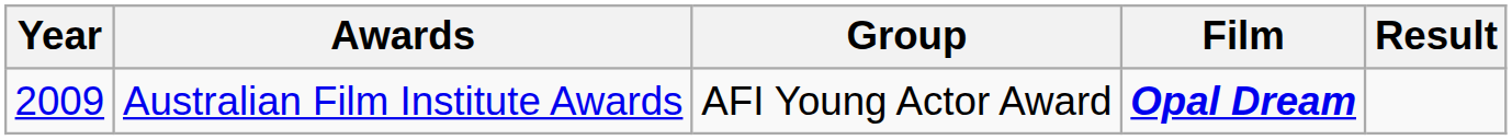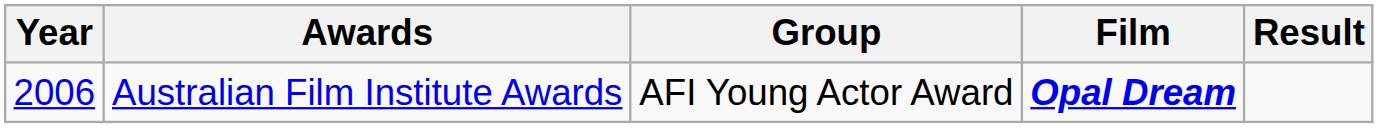 <table class="wikitable" border="1">
 <tr>
 <th>Year</th>
 <th>Awards</th>
 <th>Group</th>
 <th>Film</th>
 <th>Result</th>
 </tr>
 <tr>
-<td><a href='#'>2009</a></td>
+<td><a href='#'>2006</a></td>
 <td><a href='#'>Australian Film Institute Awards</a></td>
 <td>AFI Young Actor Award</td>
 <td><strong><em><a href='#'>Opal Dream</a></em></strong></td>
 <td></td>
 </tr>
 </table>
